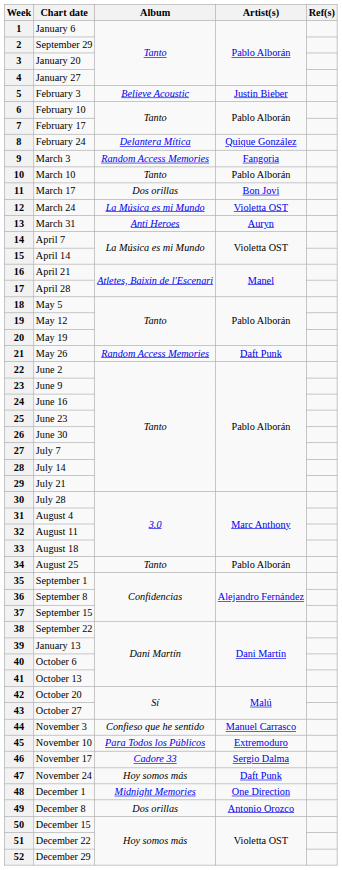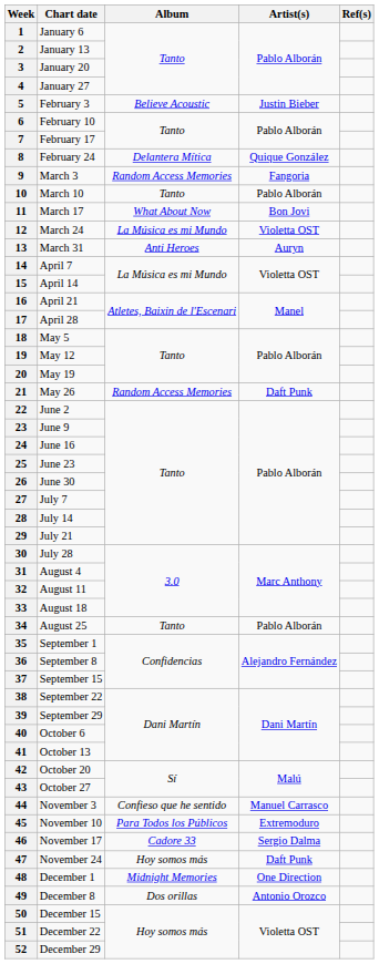 <table class="wikitable" style="text-align: center;">
 <tr>
 <th>Week</th>
 <th>Chart date</th>
 <th>Album</th>
 <th>Artist(s)</th>
 <th>Ref(s)</th>
 </tr>
 <tr>
 <th>1</th>
 <td style="text-align: left;">January 6</td>
 <td rowspan="4"><em><a href='#'>Tanto</a></em></td>
 <td rowspan="4"><a href='#'>Pablo Alborán</a></td>
 <td></td>
 </tr>
 <tr>
 <th>2</th>
-<td style="text-align: left;">September 29</td>
+<td style="text-align: left;">January 13</td>
 <td></td>
 </tr>
 <tr>
 <th>3</th>
 <td style="text-align: left;">January 20</td>
 <td></td>
 </tr>
 <tr>
 <th>4</th>
 <td style="text-align: left;">January 27</td>
 <td></td>
 </tr>
 <tr>
 <th>5</th>
 <td style="text-align: left;">February 3</td>
 <td><em><a href='#'>Believe Acoustic</a></em></td>
 <td><a href='#'>Justin Bieber</a></td>
 <td></td>
 </tr>
 <tr>
 <th>6</th>
 <td style="text-align: left;">February 10</td>
 <td rowspan="2"><em>Tanto</em></td>
 <td rowspan="2">Pablo Alborán</td>
 <td></td>
 </tr>
 <tr>
 <th>7</th>
 <td style="text-align: left;">February 17</td>
 <td></td>
 </tr>
 <tr>
 <th>8</th>
 <td style="text-align: left;">February 24</td>
 <td><em><a href='#'>Delantera Mítica</a></em></td>
 <td><a href='#'>Quique González</a></td>
 <td></td>
 </tr>
 <tr>
 <th>9</th>
 <td style="text-align: left;">March 3</td>
 <td><em><a href='#'>Random Access Memories</a></em></td>
 <td><a href='#'>Fangoria</a></td>
 <td></td>
 </tr>
 <tr>
 <th>10</th>
 <td style="text-align: left;">March 10</td>
 <td><em>Tanto</em></td>
 <td>Pablo Alborán</td>
 <td></td>
 </tr>
 <tr>
 <th>11</th>
 <td style="text-align: left;">March 17</td>
-<td><em>Dos orillas</em></td>
+<td><em><a href='#'>What About Now</a></em></td>
 <td><a href='#'>Bon Jovi</a></td>
 <td></td>
 </tr>
 <tr>
 <th>12</th>
 <td style="text-align: left;">March 24</td>
 <td><em><a href='#'>La Música es mi Mundo</a></em></td>
 <td><a href='#'>Violetta OST</a></td>
 <td></td>
 </tr>
 <tr>
 <th>13</th>
 <td style="text-align: left;">March 31</td>
 <td><em><a href='#'>Anti Heroes</a></em></td>
 <td><a href='#'>Auryn</a></td>
 <td></td>
 </tr>
 <tr>
 <th>14</th>
 <td style="text-align: left;">April 7</td>
 <td rowspan="2"><em>La Música es mi Mundo</em></td>
 <td rowspan="2">Violetta OST</td>
 <td></td>
 </tr>
 <tr>
 <th>15</th>
 <td style="text-align: left;">April 14</td>
 <td></td>
 </tr>
 <tr>
 <th>16</th>
 <td style="text-align: left;">April 21</td>
 <td rowspan="2"><em><a href='#'>Atletes, Baixin de l'Escenari</a></em></td>
 <td rowspan="2"><a href='#'>Manel</a></td>
 <td></td>
 </tr>
 <tr>
 <th>17</th>
 <td style="text-align: left;">April 28</td>
 <td></td>
 </tr>
 <tr>
 <th>18</th>
 <td style="text-align: left;">May 5</td>
 <td rowspan="3"><em>Tanto</em></td>
 <td rowspan="3">Pablo Alborán</td>
 <td></td>
 </tr>
 <tr>
 <th>19</th>
 <td style="text-align: left;">May 12</td>
 <td></td>
 </tr>
 <tr>
 <th>20</th>
 <td style="text-align: left;">May 19</td>
 <td></td>
 </tr>
 <tr>
 <th>21</th>
 <td style="text-align: left;">May 26</td>
 <td><em><a href='#'>Random Access Memories</a></em></td>
 <td><a href='#'>Daft Punk</a></td>
 <td></td>
 </tr>
 <tr>
 <th>22</th>
 <td style="text-align: left;">June 2</td>
 <td rowspan="8"><em>Tanto</em></td>
 <td rowspan="8">Pablo Alborán</td>
 <td></td>
 </tr>
 <tr>
 <th>23</th>
 <td style="text-align: left;">June 9</td>
 <td></td>
 </tr>
 <tr>
 <th>24</th>
 <td style="text-align: left;">June 16</td>
 <td></td>
 </tr>
 <tr>
 <th>25</th>
 <td style="text-align: left;">June 23</td>
 <td></td>
 </tr>
 <tr>
 <th>26</th>
 <td style="text-align: left;">June 30</td>
 <td></td>
 </tr>
 <tr>
 <th>27</th>
 <td style="text-align: left;">July 7</td>
 <td></td>
 </tr>
 <tr>
 <th>28</th>
 <td style="text-align: left;">July 14</td>
 <td></td>
 </tr>
 <tr>
 <th>29</th>
 <td style="text-align: left;">July 21</td>
 <td></td>
 </tr>
 <tr>
 <th>30</th>
 <td style="text-align: left;">July 28</td>
 <td rowspan="4"><em><a href='#'>3.0</a></em></td>
 <td rowspan="4"><a href='#'>Marc Anthony</a></td>
 <td></td>
 </tr>
 <tr>
 <th>31</th>
 <td style="text-align: left;">August 4</td>
 <td></td>
 </tr>
 <tr>
 <th>32</th>
 <td style="text-align: left;">August 11</td>
 <td></td>
 </tr>
 <tr>
 <th>33</th>
 <td style="text-align: left;">August 18</td>
 <td></td>
 </tr>
 <tr>
 <th>34</th>
 <td style="text-align: left;">August 25</td>
 <td rowspan="1"><em>Tanto</em></td>
 <td rowspan="1">Pablo Alborán</td>
 <td></td>
 </tr>
 <tr>
 <th>35</th>
 <td style="text-align: left;">September 1</td>
 <td rowspan="3"><em>Confidencias</em></td>
 <td rowspan="3"><a href='#'>Alejandro Fernández</a></td>
 <td></td>
 </tr>
 <tr>
 <th>36</th>
 <td style="text-align: left;">September 8</td>
 <td></td>
 </tr>
 <tr>
 <th>37</th>
 <td style="text-align: left;">September 15</td>
 <td></td>
 </tr>
 <tr>
 <th>38</th>
 <td style="text-align: left;">September 22</td>
 <td rowspan="4"><em>Dani Martín</em></td>
 <td rowspan="4"><a href='#'>Dani Martín</a></td>
 <td></td>
 </tr>
 <tr>
 <th>39</th>
-<td style="text-align: left;">January 13</td>
+<td style="text-align: left;">September 29</td>
 <td></td>
 </tr>
 <tr>
 <th>40</th>
 <td style="text-align: left;">October 6</td>
 <td></td>
 </tr>
 <tr>
 <th>41</th>
 <td style="text-align: left;">October 13</td>
 <td></td>
 </tr>
 <tr>
 <th>42</th>
 <td style="text-align: left;">October 20</td>
 <td rowspan="2"><em>Sí</em></td>
 <td rowspan="2"><a href='#'>Malú</a></td>
 <td></td>
 </tr>
 <tr>
 <th>43</th>
 <td style="text-align: left;">October 27</td>
 <td></td>
 </tr>
 <tr>
 <th>44</th>
 <td style="text-align: left;">November 3</td>
 <td><em>Confieso que he sentido</em></td>
 <td><a href='#'>Manuel Carrasco</a></td>
 <td></td>
 </tr>
 <tr>
 <th>45</th>
 <td style="text-align: left;">November 10</td>
 <td><em><a href='#'>Para Todos los Públicos</a></em></td>
 <td><a href='#'>Extremoduro</a></td>
 <td></td>
 </tr>
 <tr>
 <th>46</th>
 <td style="text-align: left;">November 17</td>
 <td><em><a href='#'>Cadore 33</a></em></td>
 <td><a href='#'>Sergio Dalma</a></td>
 <td></td>
 </tr>
 <tr>
 <th>47</th>
 <td style="text-align: left;">November 24</td>
 <td><em>Hoy somos más</em></td>
 <td><a href='#'>Daft Punk</a></td>
 <td></td>
 </tr>
 <tr>
 <th>48</th>
 <td style="text-align: left;">December 1</td>
 <td><em><a href='#'>Midnight Memories</a></em></td>
 <td><a href='#'>One Direction</a></td>
 <td></td>
 </tr>
 <tr>
 <th>49</th>
 <td style="text-align: left;">December 8</td>
 <td><em>Dos orillas</em></td>
 <td><a href='#'>Antonio Orozco</a></td>
 <td></td>
 </tr>
 <tr>
 <th>50</th>
 <td style="text-align: left;">December 15</td>
 <td rowspan=3><em>Hoy somos más</em></td>
 <td rowspan=3>Violetta OST</td>
 <td></td>
 </tr>
 <tr>
 <th>51</th>
 <td style="text-align: left;">December 22</td>
 <td></td>
 </tr>
 <tr>
 <th>52</th>
 <td style="text-align: left;">December 29</td>
 <td></td>
 </tr>
 </table>
